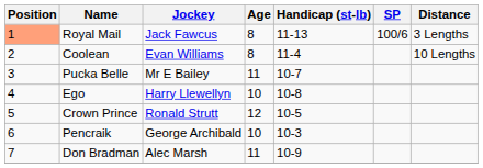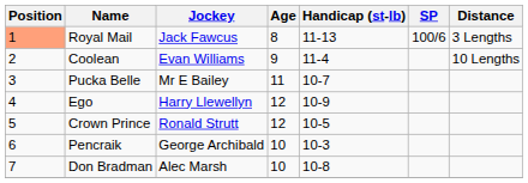 <table class="wikitable sortable">
 <tr>
 <th>Position</th>
 <th>Name</th>
 <th><a href='#'>Jockey</a></th>
 <th data-sort-type="number">Age</th>
 <th>Handicap (<a href='#'>st</a>-<a href='#'>lb</a>)</th>
 <th><a href='#'>SP</a></th>
 <th>Distance</th>
 </tr>
 <tr>
 <td style="background: lightsalmon;">1</td>
 <td>Royal Mail</td>
 <td><a href='#'>Jack Fawcus</a></td>
 <td>8</td>
 <td>11-13</td>
 <td>100/6</td>
 <td>3 Lengths</td>
 </tr>
 <tr>
 <td>2</td>
 <td>Coolean</td>
 <td><a href='#'>Evan Williams</a></td>
-<td>8</td>
+<td>9</td>
 <td>11-4</td>
 <td></td>
 <td>10 Lengths</td>
 </tr>
 <tr>
 <td>3</td>
 <td>Pucka Belle</td>
 <td>Mr E Bailey</td>
 <td>11</td>
 <td>10-7</td>
 <td></td>
 <td></td>
 </tr>
 <tr>
 <td>4</td>
 <td>Ego</td>
 <td><a href='#'>Harry Llewellyn</a></td>
-<td>10</td>
-<td>10-8</td>
+<td>12</td>
+<td>10-9</td>
 <td></td>
 <td></td>
 </tr>
 <tr>
 <td>5</td>
 <td>Crown Prince</td>
 <td><a href='#'>Ronald Strutt</a></td>
 <td>12</td>
 <td>10-5</td>
 <td></td>
 <td></td>
 </tr>
 <tr>
 <td>6</td>
 <td>Pencraik</td>
 <td>George Archibald</td>
 <td>10</td>
 <td>10-3</td>
 <td></td>
 <td></td>
 </tr>
 <tr>
 <td>7</td>
 <td>Don Bradman</td>
 <td>Alec Marsh</td>
-<td>11</td>
-<td>10-9</td>
+<td>10</td>
+<td>10-8</td>
 <td></td>
 <td></td>
 </tr>
 <tr>
 </tr>
 </table>
